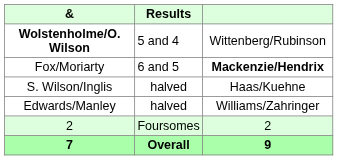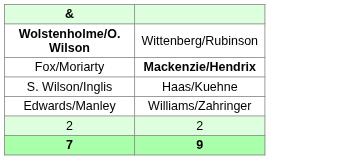 <table border="1" cellpadding="3" style="border-collapse:collapse; text-align:center;">
 <tr style="background:#ddffdd;">
 <th width=160> & </th>
-<th>Results</th>
 <th width=160></th>
 </tr>
 <tr>
 <td><strong>Wolstenholme/O. Wilson</strong></td>
-<td align=left> 5 and 4</td>
 <td>Wittenberg/Rubinson</td>
 </tr>
 <tr>
 <td>Fox/Moriarty</td>
-<td align=left> 6 and 5</td>
 <td><strong>Mackenzie/Hendrix</strong></td>
 </tr>
 <tr>
 <td>S. Wilson/Inglis</td>
-<td>halved</td>
 <td>Haas/Kuehne</td>
 </tr>
 <tr>
 <td>Edwards/Manley</td>
-<td>halved</td>
 <td>Williams/Zahringer</td>
 </tr>
 <tr style="background:#ddffdd;">
 <td>2</td>
-<td>Foursomes</td>
 <td>2</td>
 </tr>
 <tr style="background:#aaffaa;">
 <th>7</th>
-<th>Overall</th>
 <th>9</th>
 </tr>
 </table>
